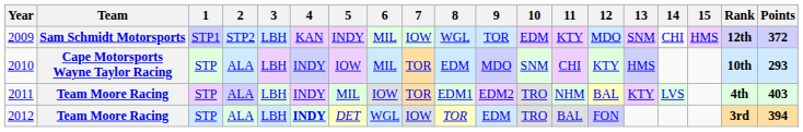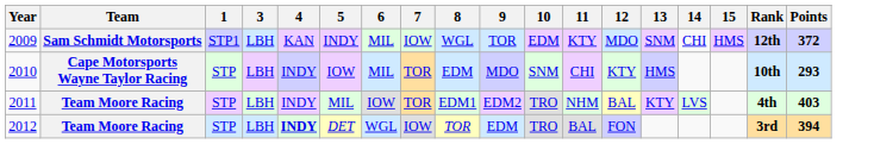 <table class="wikitable" style="text-align:center; font-size:90%">
 <tr>
 <th>Year</th>
 <th>Team</th>
 <th>1</th>
-<th>2</th>
 <th>3</th>
 <th>4</th>
 <th>5</th>
 <th>6</th>
 <th>7</th>
 <th>8</th>
 <th>9</th>
 <th>10</th>
 <th>11</th>
 <th>12</th>
 <th>13</th>
 <th>14</th>
 <th>15</th>
 <th>Rank</th>
 <th>Points</th>
 </tr>
 <tr>
 <td><a href='#'>2009</a></td>
 <th><a href='#'>Sam Schmidt Motorsports</a></th>
 <td style="background:#CFCFFF;"><a href='#'>STP1</a><br></td>
-<td style="background:#CFEAFF;"><a href='#'>STP2</a><br></td>
 <td style="background:#CFEAFF;"><a href='#'>LBH</a><br></td>
 <td style="background:#EFCFFF;"><a href='#'>KAN</a><br></td>
 <td style="background:#EFCFFF;"><a href='#'>INDY</a><br></td>
 <td style="background:#DFFFDF;"><a href='#'>MIL</a><br></td>
 <td style="background:#DFFFDF;"><a href='#'>IOW</a><br></td>
 <td style="background:#CFEAFF;"><a href='#'>WGL</a><br></td>
 <td style="background:#CFEAFF;"><a href='#'>TOR</a><br></td>
 <td style="background:#EFCFFF;"><a href='#'>EDM</a><br></td>
 <td style="background:#EFCFFF;"><a href='#'>KTY</a><br></td>
 <td style="background:#CFEAFF;"><a href='#'>MDO</a><br></td>
 <td style="background:#EFCFFF;"><a href='#'>SNM</a><br></td>
 <td><a href='#'>CHI</a></td>
 <td style="background:#EFCFFF;"><a href='#'>HMS</a><br></td>
 <td style="background:#CFCFFF;"><strong>12th</strong></td>
 <td style="background:#CFCFFF;"><strong>372</strong></td>
 </tr>
 <tr>
 <td><a href='#'>2010</a></td>
 <th><a href='#'>Cape Motorsports</a><br><a href='#'>Wayne Taylor Racing</a></th>
 <td style="background:#DFFFDF;"><a href='#'>STP</a><br></td>
-<td style="background:#CFEAFF;"><a href='#'>ALA</a><br></td>
 <td style="background:#EFCFFF;"><a href='#'>LBH</a><br></td>
 <td style="background:#CFCFFF;"><a href='#'>INDY</a><br></td>
 <td style="background:#EFCFFF;"><a href='#'>IOW</a><br></td>
 <td style="background:#CFEAFF;"><a href='#'>MIL</a><br></td>
 <td style="background:#FFDF9F;"><a href='#'>TOR</a><br></td>
 <td style="background:#CFEAFF;"><a href='#'>EDM</a><br></td>
 <td style="background:#CFCFFF;"><a href='#'>MDO</a><br></td>
 <td style="background:#DFFFDF;"><a href='#'>SNM</a><br></td>
 <td style="background:#EFCFFF;"><a href='#'>CHI</a><br></td>
 <td style="background:#DFFFDF;"><a href='#'>KTY</a><br></td>
 <td style="background:#CFCFFF;"><a href='#'>HMS</a><br></td>
 <td></td>
 <td></td>
 <td style="background:#CFEAFF;"><strong>10th</strong></td>
 <td style="background:#CFEAFF;"><strong>293</strong></td>
 </tr>
 <tr>
 <td><a href='#'>2011</a></td>
 <th><a href='#'>Team Moore Racing</a></th>
 <td style="background:#EFCFFF;"><a href='#'>STP</a><br></td>
-<td style="background:#CFCFFF;"><a href='#'>ALA</a><br></td>
 <td style="background:#DFFFDF;"><a href='#'>LBH</a><br></td>
 <td style="background:#EFCFFF;"><a href='#'>INDY</a><br></td>
 <td style="background:#DFFFDF;"><a href='#'>MIL</a><br></td>
 <td style="background:#DFDFDF;"><a href='#'>IOW</a><br></td>
 <td style="background:#FFDF9F;"><a href='#'>TOR</a><br></td>
 <td style="background:#DFFFDF;"><a href='#'>EDM1</a><br></td>
 <td style="background:#EFCFFF;"><a href='#'>EDM2</a><br></td>
 <td style="background:#DFDFDF;"><a href='#'>TRO</a><br></td>
 <td style="background:#DFFFDF;"><a href='#'>NHM</a><br></td>
 <td style="background:#FFFFBF;"><a href='#'>BAL</a><br></td>
 <td style="background:#EFCFFF;"><a href='#'>KTY</a><br></td>
 <td style="background:#DFFFDF;"><a href='#'>LVS</a><br></td>
 <td></td>
 <td style="background:#DFFFDF;"><strong>4th</strong></td>
 <td style="background:#DFFFDF;"><strong>403</strong></td>
 </tr>
 <tr>
 <td><a href='#'>2012</a></td>
 <th><a href='#'>Team Moore Racing</a></th>
 <td style="background:#CFEAFF;"><a href='#'>STP</a><br></td>
-<td style="background:#DFFFDF;"><a href='#'>ALA</a><br></td>
 <td style="background:#CFEAFF;"><a href='#'>LBH</a><br></td>
 <td style="background:#DFFFDF;"><strong><a href='#'>INDY</a></strong><br></td>
 <td style="background:#FFFFBF;"><em><a href='#'>DET</a></em><br></td>
 <td style="background:#CFEAFF;"><a href='#'>WGL</a><br></td>
 <td style="background:#DFDFDF;"><a href='#'>IOW</a><br></td>
 <td style="background:#FFFFBF;"><em><a href='#'>TOR</a></em><br></td>
 <td style="background:#CFEAFF;"><a href='#'>EDM</a><br></td>
 <td style="background:#DFDFDF;"><a href='#'>TRO</a><br></td>
 <td style="background:#DFDFDF;"><a href='#'>BAL</a><br></td>
 <td style="background:#CFCFFF;"><a href='#'>FON</a><br></td>
 <td></td>
 <td></td>
 <td></td>
 <td style="background:#FFDF9F;"><strong>3rd</strong></td>
 <td style="background:#FFDF9F;"><strong>394</strong></td>
 </tr>
 </table>
